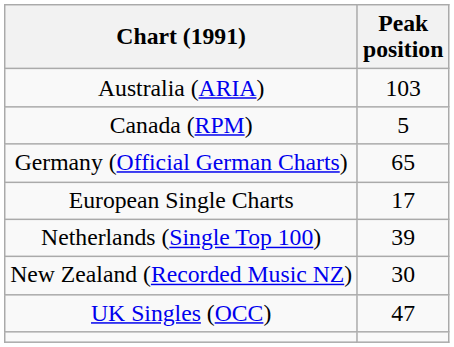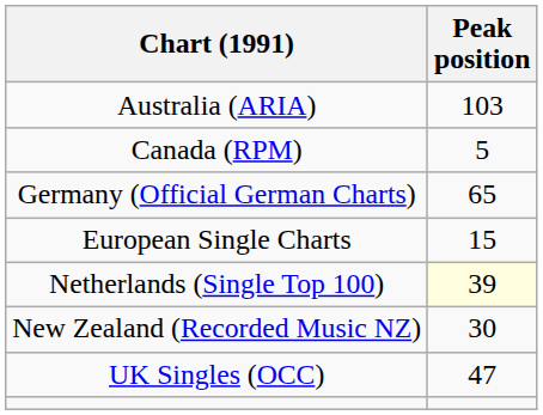 <table class="wikitable sortable plainrowheaders" style="text-align:center">
 <tr>
 <th scope="col">Chart (1991)</th>
 <th scope="col">Peak<br>position</th>
 </tr>
 <tr>
 <td>Australia (<a href='#'>ARIA</a>)</td>
 <td>103</td>
 </tr>
 <tr>
 <td>Canada (<a href='#'>RPM</a>)</td>
 <td>5</td>
 </tr>
 <tr>
 <td>Germany (<a href='#'>Official German Charts</a>)</td>
 <td>65</td>
 </tr>
 <tr>
 <td>European Single Charts</td>
-<td>17</td>
+<td>15</td>
 </tr>
 <tr>
 <td>Netherlands (<a href='#'>Single Top 100</a>)</td>
-<td>39</td>
+<td style="background: lightyellow;">39</td>
 </tr>
 <tr>
 <td>New Zealand (<a href='#'>Recorded Music NZ</a>)</td>
 <td>30</td>
 </tr>
 <tr>
 <td><a href='#'>UK Singles</a> (<a href='#'>OCC</a>)</td>
 <td>47</td>
 </tr>
 <tr>
 <td></td>
 </tr>
 </table>
